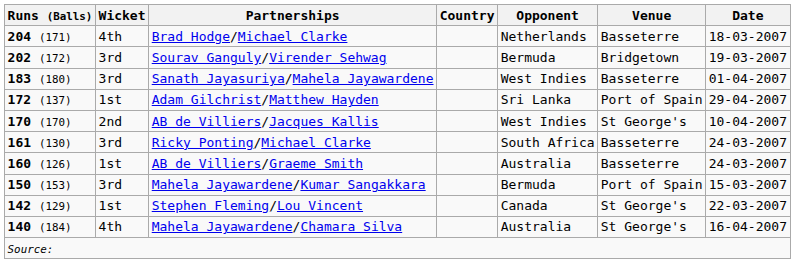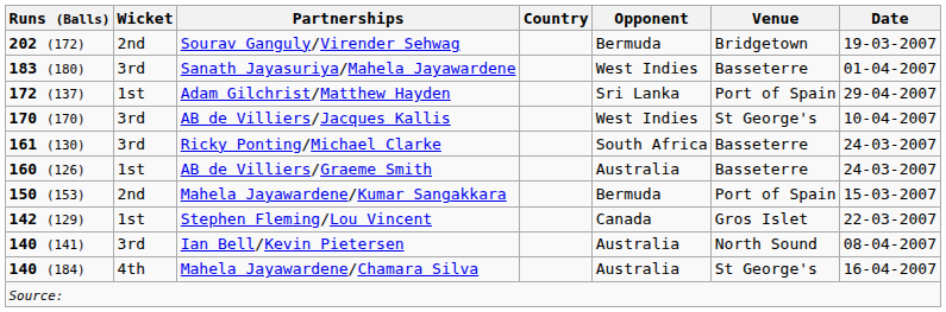 <table class="wikitable">
 <tr>
 <th>Runs <small>(Balls)</small></th>
 <th>Wicket</th>
 <th>Partnerships</th>
 <th>Country</th>
 <th>Opponent</th>
 <th>Venue</th>
 <th>Date</th>
 </tr>
 <tr>
-<td><strong>204</strong> <small>(171)</small></td>
-<td>4th</td>
-<td><a href='#'>Brad Hodge</a>/<a href='#'>Michael Clarke</a></td>
-<td></td>
-<td>Netherlands</td>
-<td>Basseterre</td>
-<td>18-03-2007</td>
-</tr>
-<tr>
 <td><strong>202</strong> <small>(172)</small></td>
-<td>3rd</td>
+<td>2nd</td>
 <td><a href='#'>Sourav Ganguly</a>/<a href='#'>Virender Sehwag</a></td>
 <td></td>
 <td>Bermuda</td>
 <td>Bridgetown</td>
 <td>19-03-2007</td>
 </tr>
 <tr>
 <td><strong>183</strong> <small>(180)</small></td>
 <td>3rd</td>
 <td><a href='#'>Sanath Jayasuriya</a>/<a href='#'>Mahela Jayawardene</a></td>
 <td></td>
 <td>West Indies</td>
 <td>Basseterre</td>
 <td>01-04-2007</td>
 </tr>
 <tr>
 <td><strong>172</strong> <small>(137)</small></td>
 <td>1st</td>
 <td><a href='#'>Adam Gilchrist</a>/<a href='#'>Matthew Hayden</a></td>
 <td></td>
 <td>Sri Lanka</td>
 <td>Port of Spain</td>
 <td>29-04-2007</td>
 </tr>
 <tr>
 <td><strong>170</strong> <small>(170)</small></td>
-<td>2nd</td>
+<td>3rd</td>
 <td><a href='#'>AB de Villiers</a>/<a href='#'>Jacques Kallis</a></td>
 <td></td>
 <td>West Indies</td>
 <td>St George's</td>
 <td>10-04-2007</td>
 </tr>
 <tr>
 <td><strong>161</strong> <small>(130)</small></td>
 <td>3rd</td>
 <td><a href='#'>Ricky Ponting</a>/<a href='#'>Michael Clarke</a></td>
 <td></td>
 <td>South Africa</td>
 <td>Basseterre</td>
 <td>24-03-2007</td>
 </tr>
 <tr>
 <td><strong>160</strong> <small>(126)</small></td>
 <td>1st</td>
 <td><a href='#'>AB de Villiers</a>/<a href='#'>Graeme Smith</a></td>
 <td></td>
 <td>Australia</td>
 <td>Basseterre</td>
 <td>24-03-2007</td>
 </tr>
 <tr>
 <td><strong>150</strong> <small>(153)</small></td>
-<td>3rd</td>
+<td>2nd</td>
 <td><a href='#'>Mahela Jayawardene</a>/<a href='#'>Kumar Sangakkara</a></td>
 <td></td>
 <td>Bermuda</td>
 <td>Port of Spain</td>
 <td>15-03-2007</td>
 </tr>
 <tr>
 <td><strong>142</strong> <small>(129)</small></td>
 <td>1st</td>
 <td><a href='#'>Stephen Fleming</a>/<a href='#'>Lou Vincent</a></td>
 <td></td>
 <td>Canada</td>
-<td>St George's</td>
+<td>Gros Islet</td>
 <td>22-03-2007</td>
+</tr>
+<tr>
+<td><strong>140</strong> <small>(141)</small></td>
+<td>3rd</td>
+<td><a href='#'>Ian Bell</a>/<a href='#'>Kevin Pietersen</a></td>
+<td></td>
+<td>Australia</td>
+<td>North Sound</td>
+<td>08-04-2007</td>
 </tr>
 <tr>
 <td><strong>140</strong> <small>(184)</small></td>
 <td>4th</td>
 <td><a href='#'>Mahela Jayawardene</a>/<a href='#'>Chamara Silva</a></td>
 <td></td>
 <td>Australia</td>
 <td>St George's</td>
 <td>16-04-2007</td>
 </tr>
 <tr>
 <td colspan=7><small><em>Source:  </em></small></td>
 </tr>
 </table>
